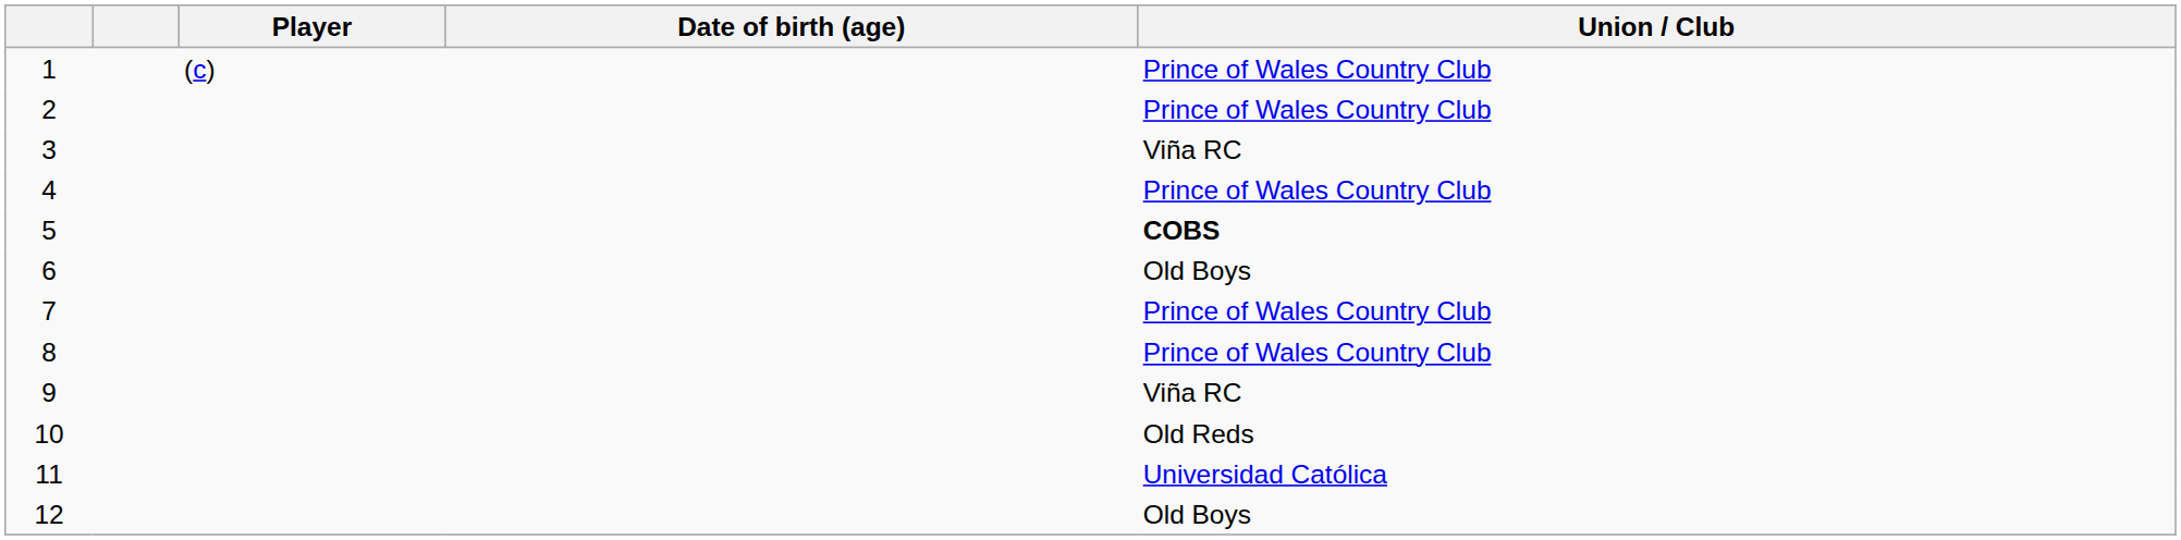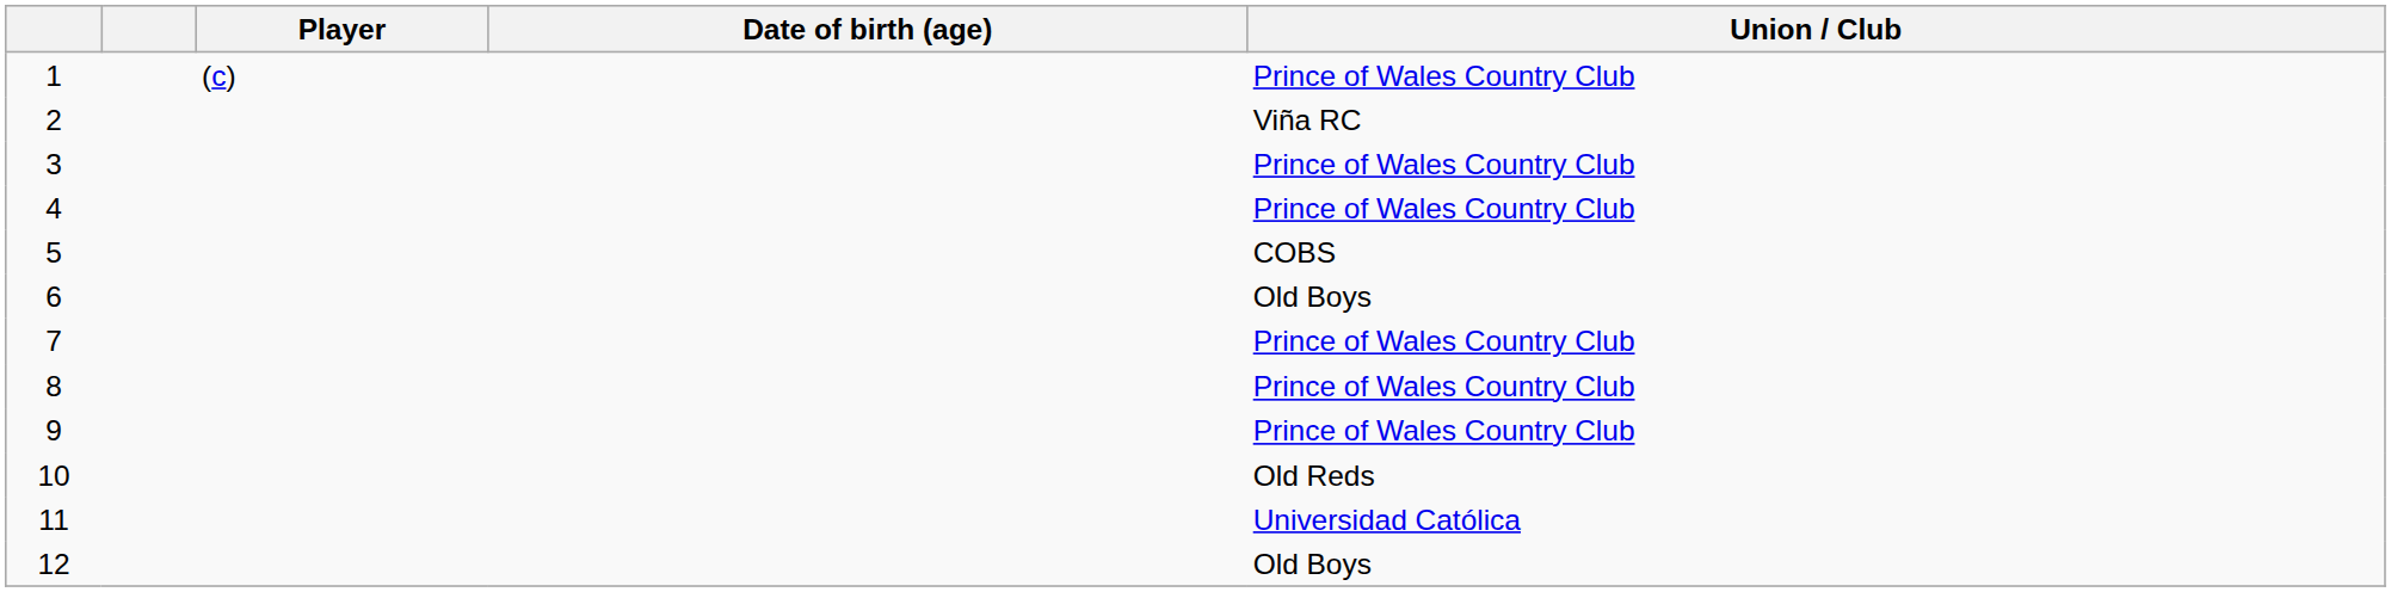 <table class="sortable wikitable plainrowheaders" style="font-size:95%; width: 98%">
 <tr>
 <th scope="col" style="width:4%"></th>
 <th scope="col" style="width:4%"></th>
 <th scope="col">Player</th>
 <th scope="col">Date of birth (age)</th>
 <th scope="col">Union / Club</th>
 </tr>
 <tr>
 <td style="text-align:center; border:0">1</td>
 <td style="text-align:center; border:0"></td>
 <td style="text-align:left; border:0"> (<a href='#'>c</a>)</td>
 <td style="text-align:left; border:0"></td>
 <td style="text-align:left; border:0"><a href='#'>Prince of Wales Country Club</a></td>
 </tr>
 <tr>
 <td style="text-align:center; border:0">2</td>
 <td style="text-align:center; border:0"></td>
 <td style="text-align:left; border:0"></td>
 <td style="text-align:left; border:0"></td>
-<td style="text-align:left; border:0"><a href='#'>Prince of Wales Country Club</a></td>
+<td style="text-align:left; border:0">Viña RC</td>
 </tr>
 <tr>
 <td style="text-align:center; border:0">3</td>
 <td style="text-align:center; border:0"></td>
 <td style="text-align:left; border:0"></td>
 <td style="text-align:left; border:0"></td>
-<td style="text-align:left; border:0">Viña RC</td>
+<td style="text-align:left; border:0"><a href='#'>Prince of Wales Country Club</a></td>
 </tr>
 <tr>
 <td style="text-align:center; border:0">4</td>
 <td style="text-align:center; border:0"></td>
 <td style="text-align:left; border:0"></td>
 <td style="text-align:left; border:0"></td>
 <td style="text-align:left; border:0"><a href='#'>Prince of Wales Country Club</a></td>
 </tr>
 <tr>
 <td style="text-align:center; border:0">5</td>
 <td style="text-align:center; border:0"></td>
 <td style="text-align:left; border:0"></td>
 <td style="text-align:left; border:0"></td>
-<td style="text-align:left; border:0"><strong>COBS</strong></td>
+<td style="text-align:left; border:0">COBS</td>
 </tr>
 <tr>
 <td style="text-align:center; border:0">6</td>
 <td style="text-align:center; border:0"></td>
 <td style="text-align:left; border:0"></td>
 <td style="text-align:left; border:0"></td>
 <td style="text-align:left; border:0">Old Boys</td>
 </tr>
 <tr>
 <td style="text-align:center; border:0">7</td>
 <td style="text-align:center; border:0"></td>
 <td style="text-align:left; border:0"></td>
 <td style="text-align:left; border:0"></td>
 <td style="text-align:left; border:0"><a href='#'>Prince of Wales Country Club</a></td>
 </tr>
 <tr>
 <td style="text-align:center; border:0">8</td>
 <td style="text-align:center; border:0"></td>
 <td style="text-align:left; border:0"></td>
 <td style="text-align:left; border:0"></td>
 <td style="text-align:left; border:0"><a href='#'>Prince of Wales Country Club</a></td>
 </tr>
 <tr>
 <td style="text-align:center; border:0">9</td>
 <td style="text-align:center; border:0"></td>
 <td style="text-align:left; border:0"></td>
 <td style="text-align:left; border:0"></td>
-<td style="text-align:left; border:0">Viña RC</td>
+<td style="text-align:left; border:0"><a href='#'>Prince of Wales Country Club</a></td>
 </tr>
 <tr>
 <td style="text-align:center; border:0">10</td>
 <td style="text-align:center; border:0"></td>
 <td style="text-align:left; border:0"></td>
 <td style="text-align:left; border:0"></td>
 <td style="text-align:left; border:0">Old Reds</td>
 </tr>
 <tr>
 <td style="text-align:center; border:0">11</td>
 <td style="text-align:center; border:0"></td>
 <td style="text-align:left; border:0"></td>
 <td style="text-align:left; border:0"></td>
 <td style="text-align:left; border:0"><a href='#'>Universidad Católica</a></td>
 </tr>
 <tr>
 <td style="text-align:center; border:0">12</td>
 <td style="text-align:center; border:0"></td>
 <td style="text-align:left; border:0"></td>
 <td style="text-align:left; border:0"></td>
 <td style="text-align:left; border:0">Old Boys</td>
 </tr>
 </table>
